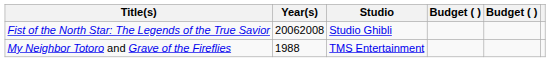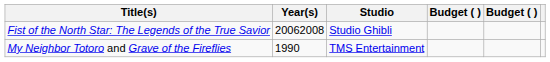 <table class="wikitable sortable static-row-numbers" style="margin:auto; margin:auto;">
 <tr>
 <th>Title(s)</th>
 <th>Year(s)</th>
 <th>Studio</th>
 <th data-sort-type="currency">Budget ( )</th>
 <th data-sort-type="currency">Budget ( )</th>
 <th class="unsortable"></th>
 </tr>
 <tr>
 <td><em><a href='#'>Fist of the North Star: The Legends of the True Savior</a></em></td>
 <td>20062008</td>
 <td><a href='#'>Studio Ghibli</a></td>
 <td></td>
 <td></td>
 <td></td>
 </tr>
 <tr>
 <td><em><a href='#'>My Neighbor Totoro</a></em> and <em><a href='#'>Grave of the Fireflies</a></em></td>
-<td>1988</td>
+<td>1990</td>
 <td><a href='#'>TMS Entertainment</a></td>
 <td></td>
 <td></td>
 <td></td>
 </tr>
 </table>
